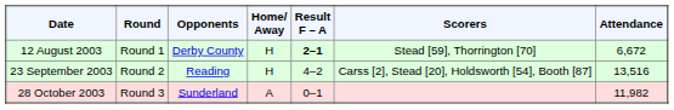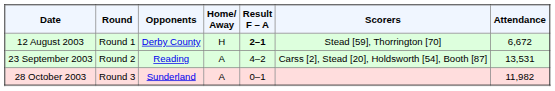 <table border="2" cellpadding="4" style="border-collapse:collapse; text-align:center; font-size:smaller;">
 <tr style="background:#f0f6ff;">
 <th><strong>Date</strong></th>
 <th><strong>Round</strong></th>
 <th><strong>Opponents</strong></th>
 <th><strong>Home/<br>Away</strong></th>
 <th><strong>Result<br>F – A</strong></th>
 <th><strong>Scorers</strong></th>
 <th><strong>Attendance</strong></th>
 </tr>
 <tr bgcolor="#ddffdd">
 <td>12 August 2003</td>
 <td>Round 1</td>
 <td><a href='#'>Derby County</a></td>
 <td>H</td>
 <td><strong>2–1</strong></td>
 <td>Stead [59], Thorrington [70]</td>
 <td>6,672</td>
 </tr>
 <tr bgcolor="#ddffdd">
 <td>23 September 2003</td>
 <td>Round 2</td>
 <td><a href='#'>Reading</a></td>
-<td>H</td>
+<td>A</td>
 <td>4–2</td>
 <td>Carss [2], Stead [20], Holdsworth [54], Booth [87]</td>
-<td>13,516</td>
+<td>13,531</td>
 </tr>
 <tr bgcolor="#ffdddd">
 <td>28 October 2003</td>
 <td>Round 3</td>
 <td><a href='#'>Sunderland</a></td>
 <td>A</td>
 <td>0–1</td>
 <td></td>
 <td>11,982</td>
 </tr>
 </table>
